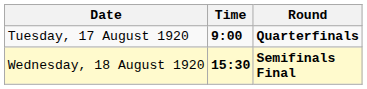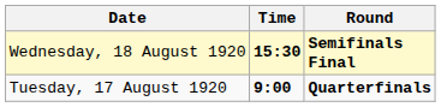 <table class="wikitable">
 <tr>
 <th>Date</th>
 <th>Time</th>
 <th>Round</th>
 </tr>
+<tr style=background:lemonchiffon>
+<td>Wednesday, 18 August 1920</td>
+<td><strong>15:30</strong></td>
+<td><strong>Semifinals</strong><br><strong>Final</strong></td>
+</tr>
 <tr>
 <td>Tuesday, 17 August 1920</td>
 <td><strong>9:00</strong></td>
 <td><strong>Quarterfinals</strong></td>
 </tr>
-<tr style=background:lemonchiffon>
-<td>Wednesday, 18 August 1920</td>
-<td><strong>15:30</strong></td>
-<td><strong>Semifinals</strong><br><strong>Final</strong></td>
-</tr>
 </table>
